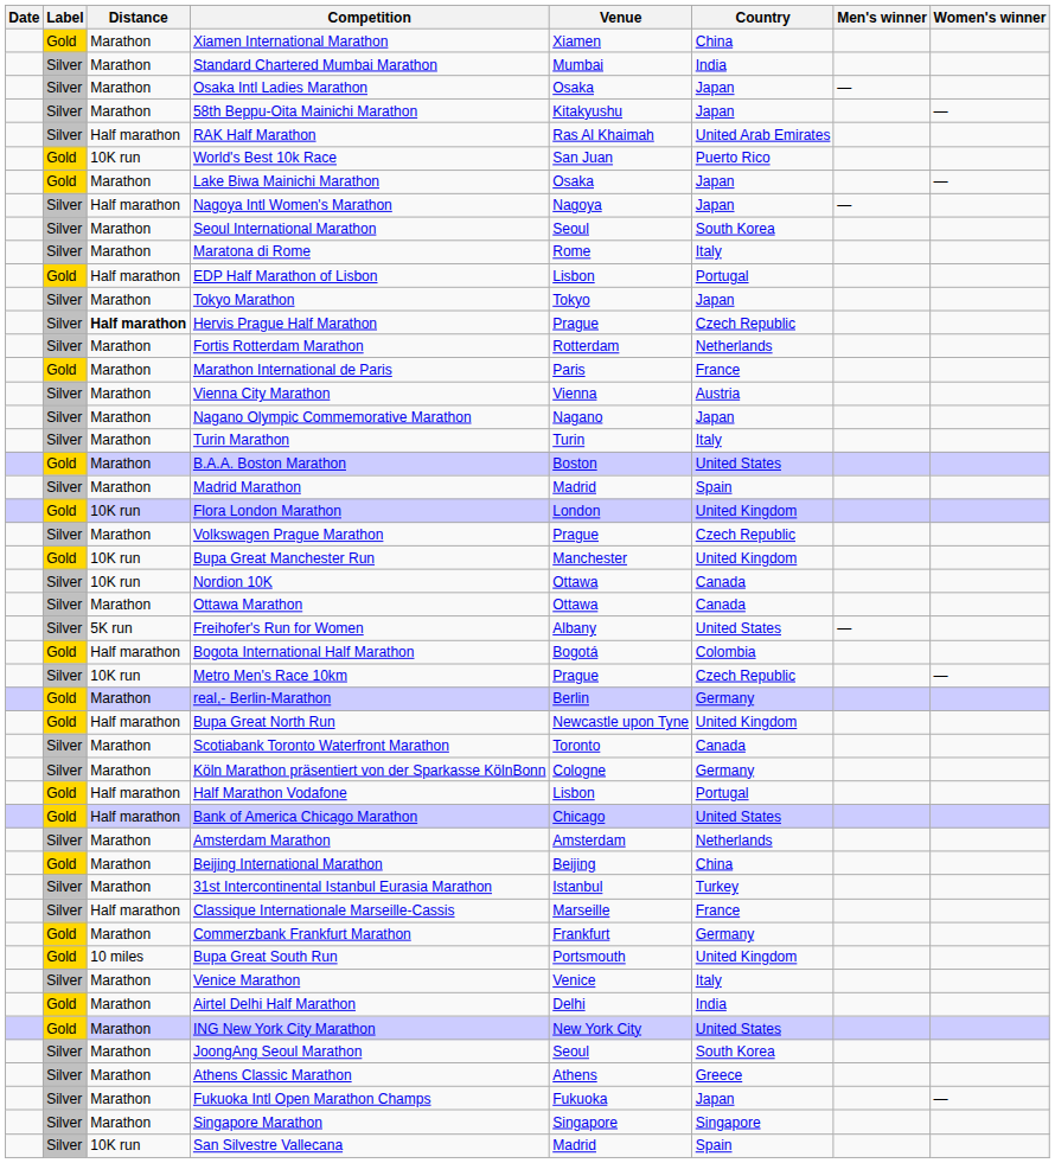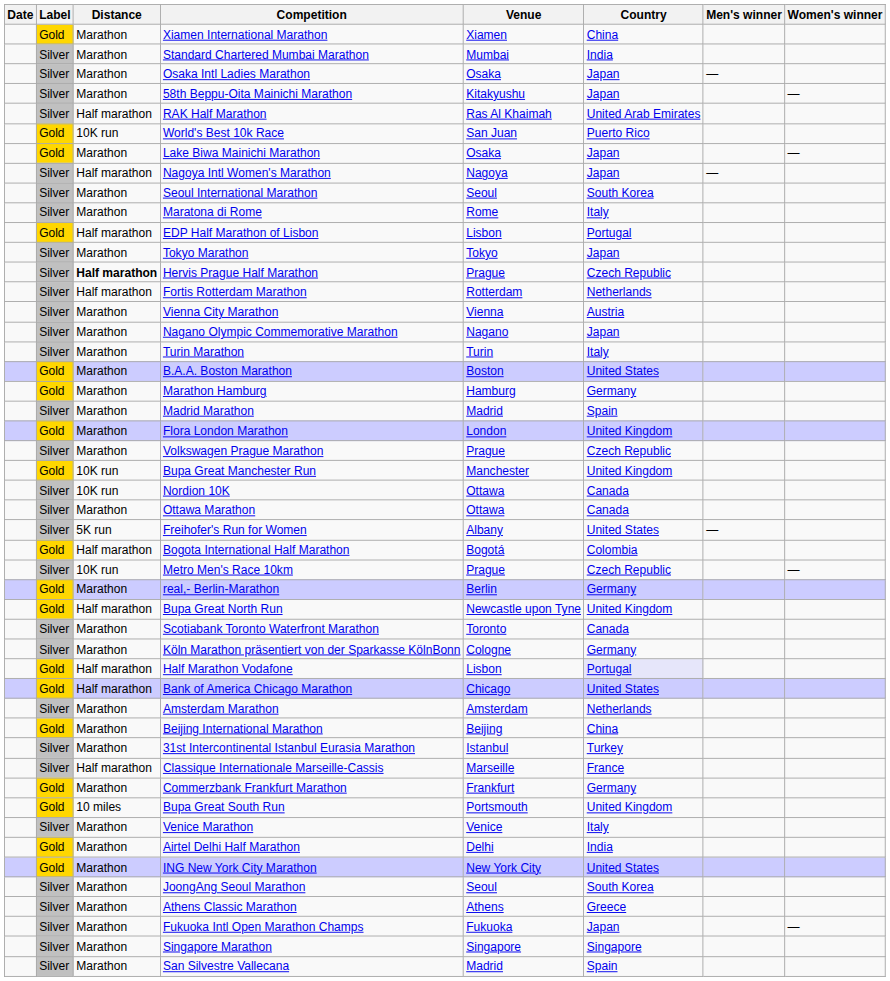 <table class="wikitable sortable" style="font-size:80%">
 <tr>
 <th>Date</th>
 <th>Label</th>
 <th>Distance</th>
 <th>Competition</th>
 <th>Venue</th>
 <th>Country</th>
 <th>Men's winner</th>
 <th>Women's winner</th>
 </tr>
 <tr>
 <td></td>
 <td bgcolor=gold>Gold</td>
 <td>Marathon</td>
 <td><a href='#'>Xiamen International Marathon</a></td>
 <td><a href='#'>Xiamen</a></td>
 <td><a href='#'>China</a></td>
 <td></td>
 <td></td>
 </tr>
 <tr>
 <td></td>
 <td bgcolor=silver>Silver</td>
 <td>Marathon</td>
 <td><a href='#'>Standard Chartered Mumbai Marathon</a></td>
 <td><a href='#'>Mumbai</a></td>
 <td><a href='#'>India</a></td>
 <td></td>
 <td></td>
 </tr>
 <tr>
 <td></td>
 <td bgcolor=silver>Silver</td>
 <td>Marathon</td>
 <td><a href='#'>Osaka Intl Ladies Marathon</a></td>
 <td><a href='#'>Osaka</a></td>
 <td><a href='#'>Japan</a></td>
 <td>—</td>
 <td></td>
 </tr>
 <tr>
 <td></td>
 <td bgcolor=silver>Silver</td>
 <td>Marathon</td>
 <td><a href='#'>58th Beppu-Oita Mainichi Marathon</a></td>
 <td><a href='#'>Kitakyushu</a></td>
 <td><a href='#'>Japan</a></td>
 <td></td>
 <td>—</td>
 </tr>
 <tr>
 <td></td>
 <td bgcolor=silver>Silver</td>
 <td>Half marathon</td>
 <td><a href='#'>RAK Half Marathon</a></td>
 <td><a href='#'>Ras Al Khaimah</a></td>
 <td><a href='#'>United Arab Emirates</a></td>
 <td></td>
 <td></td>
 </tr>
 <tr>
 <td></td>
 <td bgcolor=gold>Gold</td>
 <td>10K run</td>
 <td><a href='#'>World's Best 10k Race</a></td>
 <td><a href='#'>San Juan</a></td>
 <td><a href='#'>Puerto Rico</a></td>
 <td></td>
 <td></td>
 </tr>
 <tr>
 <td></td>
 <td bgcolor=gold>Gold</td>
 <td>Marathon</td>
 <td><a href='#'>Lake Biwa Mainichi Marathon</a></td>
 <td><a href='#'>Osaka</a></td>
 <td><a href='#'>Japan</a></td>
 <td></td>
 <td>—</td>
 </tr>
 <tr>
 <td></td>
 <td bgcolor=silver>Silver</td>
 <td>Half marathon</td>
 <td><a href='#'>Nagoya Intl Women's Marathon</a></td>
 <td><a href='#'>Nagoya</a></td>
 <td><a href='#'>Japan</a></td>
 <td>—</td>
 <td></td>
 </tr>
 <tr>
 <td></td>
 <td bgcolor=silver>Silver</td>
 <td>Marathon</td>
 <td><a href='#'>Seoul International Marathon</a></td>
 <td><a href='#'>Seoul</a></td>
 <td><a href='#'>South Korea</a></td>
 <td></td>
 <td></td>
 </tr>
 <tr>
 <td></td>
 <td bgcolor=silver>Silver</td>
 <td>Marathon</td>
 <td><a href='#'>Maratona di Rome</a></td>
 <td><a href='#'>Rome</a></td>
 <td><a href='#'>Italy</a></td>
 <td></td>
 <td></td>
 </tr>
 <tr>
 <td></td>
 <td bgcolor=gold>Gold</td>
 <td>Half marathon</td>
 <td><a href='#'>EDP Half Marathon of Lisbon</a></td>
 <td><a href='#'>Lisbon</a></td>
 <td><a href='#'>Portugal</a></td>
 <td></td>
 <td></td>
 </tr>
 <tr>
 <td></td>
 <td bgcolor=silver>Silver</td>
 <td>Marathon</td>
 <td><a href='#'>Tokyo Marathon</a></td>
 <td><a href='#'>Tokyo</a></td>
 <td><a href='#'>Japan</a></td>
 <td></td>
 <td></td>
 </tr>
 <tr>
 <td></td>
 <td bgcolor=silver>Silver</td>
 <td><strong>Half marathon</strong></td>
 <td><a href='#'>Hervis Prague Half Marathon</a></td>
 <td><a href='#'>Prague</a></td>
 <td><a href='#'>Czech Republic</a></td>
 <td></td>
 <td></td>
 </tr>
 <tr>
 <td></td>
 <td bgcolor=silver>Silver</td>
-<td>Marathon</td>
+<td>Half marathon</td>
 <td><a href='#'>Fortis Rotterdam Marathon</a></td>
 <td><a href='#'>Rotterdam</a></td>
 <td><a href='#'>Netherlands</a></td>
-<td></td>
-<td></td>
-</tr>
-<tr>
-<td></td>
-<td bgcolor=gold>Gold</td>
-<td>Marathon</td>
-<td><a href='#'>Marathon International de Paris</a></td>
-<td><a href='#'>Paris</a></td>
-<td><a href='#'>France</a></td>
 <td></td>
 <td></td>
 </tr>
 <tr>
 <td></td>
 <td bgcolor=silver>Silver</td>
 <td>Marathon</td>
 <td><a href='#'>Vienna City Marathon</a></td>
 <td><a href='#'>Vienna</a></td>
 <td><a href='#'>Austria</a></td>
 <td></td>
 <td></td>
 </tr>
 <tr>
 <td></td>
 <td bgcolor=silver>Silver</td>
 <td>Marathon</td>
 <td><a href='#'>Nagano Olympic Commemorative Marathon</a></td>
 <td><a href='#'>Nagano</a></td>
 <td><a href='#'>Japan</a></td>
 <td></td>
 <td></td>
 </tr>
 <tr>
 <td></td>
 <td bgcolor=silver>Silver</td>
 <td>Marathon</td>
 <td><a href='#'>Turin Marathon</a></td>
 <td><a href='#'>Turin</a></td>
 <td><a href='#'>Italy</a></td>
 <td></td>
 <td></td>
 </tr>
 <tr bgcolor=ccccff>
 <td></td>
 <td bgcolor=gold>Gold</td>
 <td>Marathon</td>
 <td><a href='#'>B.A.A. Boston Marathon</a></td>
 <td><a href='#'>Boston</a></td>
 <td><a href='#'>United States</a></td>
 <td></td>
 <td></td>
 </tr>
 <tr>
 <td></td>
+<td bgcolor=gold>Gold</td>
+<td>Marathon</td>
+<td><a href='#'>Marathon Hamburg</a></td>
+<td><a href='#'>Hamburg</a></td>
+<td><a href='#'>Germany</a></td>
+<td></td>
+<td></td>
+</tr>
+<tr>
+<td></td>
 <td bgcolor=silver>Silver</td>
 <td>Marathon</td>
 <td><a href='#'>Madrid Marathon</a></td>
 <td><a href='#'>Madrid</a></td>
 <td><a href='#'>Spain</a></td>
 <td></td>
 <td></td>
 </tr>
 <tr bgcolor=ccccff>
 <td></td>
 <td bgcolor=gold>Gold</td>
-<td>10K run</td>
+<td>Marathon</td>
 <td><a href='#'>Flora London Marathon</a></td>
 <td><a href='#'>London</a></td>
 <td><a href='#'>United Kingdom</a></td>
 <td></td>
 <td></td>
 </tr>
 <tr>
 <td></td>
 <td bgcolor=silver>Silver</td>
 <td>Marathon</td>
 <td><a href='#'>Volkswagen Prague Marathon</a></td>
 <td><a href='#'>Prague</a></td>
 <td><a href='#'>Czech Republic</a></td>
 <td></td>
 <td></td>
 </tr>
 <tr>
 <td></td>
 <td bgcolor=gold>Gold</td>
 <td>10K run</td>
 <td><a href='#'>Bupa Great Manchester Run</a></td>
 <td><a href='#'>Manchester</a></td>
 <td><a href='#'>United Kingdom</a></td>
 <td></td>
 <td></td>
 </tr>
 <tr>
 <td></td>
 <td bgcolor=silver>Silver</td>
 <td>10K run</td>
 <td><a href='#'>Nordion 10K</a></td>
 <td><a href='#'>Ottawa</a></td>
 <td><a href='#'>Canada</a></td>
 <td></td>
 <td></td>
 </tr>
 <tr>
 <td></td>
 <td bgcolor=silver>Silver</td>
 <td>Marathon</td>
 <td><a href='#'>Ottawa Marathon</a></td>
 <td><a href='#'>Ottawa</a></td>
 <td><a href='#'>Canada</a></td>
 <td></td>
 <td></td>
 </tr>
 <tr>
 <td></td>
 <td bgcolor=silver>Silver</td>
 <td>5K run</td>
 <td><a href='#'>Freihofer's Run for Women</a></td>
 <td><a href='#'>Albany</a></td>
 <td><a href='#'>United States</a></td>
 <td>—</td>
 <td></td>
 </tr>
 <tr>
 <td></td>
 <td bgcolor=gold>Gold</td>
 <td>Half marathon</td>
 <td><a href='#'>Bogota International Half Marathon</a></td>
 <td><a href='#'>Bogotá</a></td>
 <td><a href='#'>Colombia</a></td>
 <td></td>
 <td></td>
 </tr>
 <tr>
 <td></td>
 <td bgcolor=silver>Silver</td>
 <td>10K run</td>
 <td><a href='#'>Metro Men's Race 10km</a></td>
 <td><a href='#'>Prague</a></td>
 <td><a href='#'>Czech Republic</a></td>
 <td></td>
 <td>—</td>
 </tr>
 <tr bgcolor=ccccff>
 <td></td>
 <td bgcolor=gold>Gold</td>
 <td>Marathon</td>
 <td><a href='#'>real,- Berlin-Marathon</a></td>
 <td><a href='#'>Berlin</a></td>
 <td><a href='#'>Germany</a></td>
 <td></td>
 <td></td>
 </tr>
 <tr>
 <td></td>
 <td bgcolor=gold>Gold</td>
 <td>Half marathon</td>
 <td><a href='#'>Bupa Great North Run</a></td>
 <td><a href='#'>Newcastle upon Tyne</a></td>
 <td><a href='#'>United Kingdom</a></td>
 <td></td>
 <td></td>
 </tr>
 <tr>
 <td></td>
 <td bgcolor=silver>Silver</td>
 <td>Marathon</td>
 <td><a href='#'>Scotiabank Toronto Waterfront Marathon</a></td>
 <td><a href='#'>Toronto</a></td>
 <td><a href='#'>Canada</a></td>
 <td></td>
 <td></td>
 </tr>
 <tr>
 <td></td>
 <td bgcolor=silver>Silver</td>
 <td>Marathon</td>
 <td><a href='#'>Köln Marathon präsentiert von der Sparkasse KölnBonn</a></td>
 <td><a href='#'>Cologne</a></td>
 <td><a href='#'>Germany</a></td>
 <td></td>
 <td></td>
 </tr>
 <tr>
 <td></td>
 <td bgcolor=gold>Gold</td>
 <td>Half marathon</td>
 <td><a href='#'>Half Marathon Vodafone</a></td>
 <td><a href='#'>Lisbon</a></td>
-<td><a href='#'>Portugal</a></td>
+<td style="background: lavender;"><a href='#'>Portugal</a></td>
 <td></td>
 <td></td>
 </tr>
 <tr bgcolor=ccccff>
 <td></td>
 <td bgcolor=gold>Gold</td>
 <td>Half marathon</td>
 <td><a href='#'>Bank of America Chicago Marathon</a></td>
 <td><a href='#'>Chicago</a></td>
 <td><a href='#'>United States</a></td>
 <td></td>
 <td></td>
 </tr>
 <tr>
 <td></td>
 <td bgcolor=silver>Silver</td>
 <td>Marathon</td>
 <td><a href='#'>Amsterdam Marathon</a></td>
 <td><a href='#'>Amsterdam</a></td>
 <td><a href='#'>Netherlands</a></td>
 <td></td>
 <td></td>
 </tr>
 <tr>
 <td></td>
 <td bgcolor=gold>Gold</td>
 <td>Marathon</td>
 <td><a href='#'>Beijing International Marathon</a></td>
 <td><a href='#'>Beijing</a></td>
 <td><a href='#'>China</a></td>
 <td></td>
 <td></td>
 </tr>
 <tr>
 <td></td>
 <td bgcolor=silver>Silver</td>
 <td>Marathon</td>
 <td><a href='#'>31st Intercontinental Istanbul Eurasia Marathon</a></td>
 <td><a href='#'>Istanbul</a></td>
 <td><a href='#'>Turkey</a></td>
 <td></td>
 <td></td>
 </tr>
 <tr>
 <td></td>
 <td bgcolor=silver>Silver</td>
 <td>Half marathon</td>
 <td><a href='#'>Classique Internationale Marseille-Cassis</a></td>
 <td><a href='#'>Marseille</a></td>
 <td><a href='#'>France</a></td>
 <td></td>
 <td></td>
 </tr>
 <tr>
 <td></td>
 <td bgcolor=gold>Gold</td>
 <td>Marathon</td>
 <td><a href='#'>Commerzbank Frankfurt Marathon</a></td>
 <td><a href='#'>Frankfurt</a></td>
 <td><a href='#'>Germany</a></td>
 <td></td>
 <td></td>
 </tr>
 <tr>
 <td></td>
 <td bgcolor=gold>Gold</td>
 <td>10 miles</td>
 <td><a href='#'>Bupa Great South Run</a></td>
 <td><a href='#'>Portsmouth</a></td>
 <td><a href='#'>United Kingdom</a></td>
 <td></td>
 <td></td>
 </tr>
 <tr>
 <td></td>
 <td bgcolor=silver>Silver</td>
 <td>Marathon</td>
 <td><a href='#'>Venice Marathon</a></td>
 <td><a href='#'>Venice</a></td>
 <td><a href='#'>Italy</a></td>
 <td></td>
 <td></td>
 </tr>
 <tr>
 <td></td>
 <td bgcolor=gold>Gold</td>
 <td>Marathon</td>
 <td><a href='#'>Airtel Delhi Half Marathon</a></td>
 <td><a href='#'>Delhi</a></td>
 <td><a href='#'>India</a></td>
 <td></td>
 <td></td>
 </tr>
 <tr bgcolor=ccccff>
 <td></td>
 <td bgcolor=gold>Gold</td>
 <td>Marathon</td>
 <td><a href='#'>ING New York City Marathon</a></td>
 <td><a href='#'>New York City</a></td>
 <td><a href='#'>United States</a></td>
 <td></td>
 <td></td>
 </tr>
 <tr>
 <td></td>
 <td bgcolor=silver>Silver</td>
 <td>Marathon</td>
 <td><a href='#'>JoongAng Seoul Marathon</a></td>
 <td><a href='#'>Seoul</a></td>
 <td><a href='#'>South Korea</a></td>
 <td></td>
 <td></td>
 </tr>
 <tr>
 <td></td>
 <td bgcolor=silver>Silver</td>
 <td>Marathon</td>
 <td><a href='#'>Athens Classic Marathon</a></td>
 <td><a href='#'>Athens</a></td>
 <td><a href='#'>Greece</a></td>
 <td></td>
 <td></td>
 </tr>
 <tr>
 <td></td>
 <td bgcolor=silver>Silver</td>
 <td>Marathon</td>
 <td><a href='#'>Fukuoka Intl Open Marathon Champs</a></td>
 <td><a href='#'>Fukuoka</a></td>
 <td><a href='#'>Japan</a></td>
 <td></td>
 <td>—</td>
 </tr>
 <tr>
 <td></td>
 <td bgcolor=silver>Silver</td>
 <td>Marathon</td>
 <td><a href='#'>Singapore Marathon</a></td>
 <td><a href='#'>Singapore</a></td>
 <td><a href='#'>Singapore</a></td>
 <td></td>
 <td></td>
 </tr>
 <tr>
 <td></td>
 <td bgcolor=silver>Silver</td>
-<td>10K run</td>
+<td>Marathon</td>
 <td><a href='#'>San Silvestre Vallecana</a></td>
 <td><a href='#'>Madrid</a></td>
 <td><a href='#'>Spain</a></td>
 <td></td>
 <td></td>
 </tr>
 </table>
